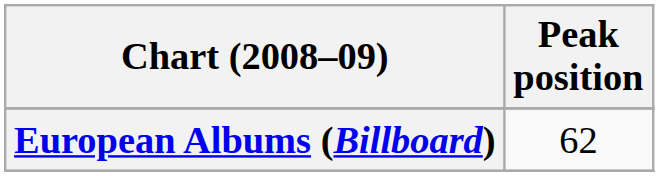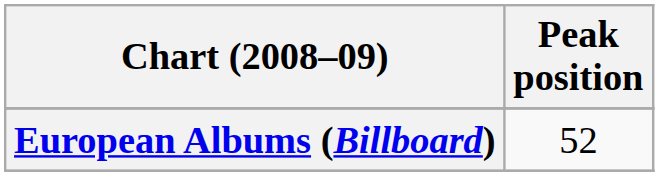 <table class="wikitable sortable plainrowheaders" style="text-align:center">
 <tr>
 <th scope="col">Chart (2008–09)</th>
 <th scope="col">Peak<br>position</th>
 </tr>
 <tr>
 </tr>
 <tr>
 <th scope="row"><a href='#'>European Albums</a> (<em><a href='#'>Billboard</a></em>)</th>
-<td>62</td>
+<td>52</td>
 </tr>
 <tr>
 </tr>
 <tr>
 </tr>
 <tr>
 </tr>
 <tr>
 </tr>
 </table>
